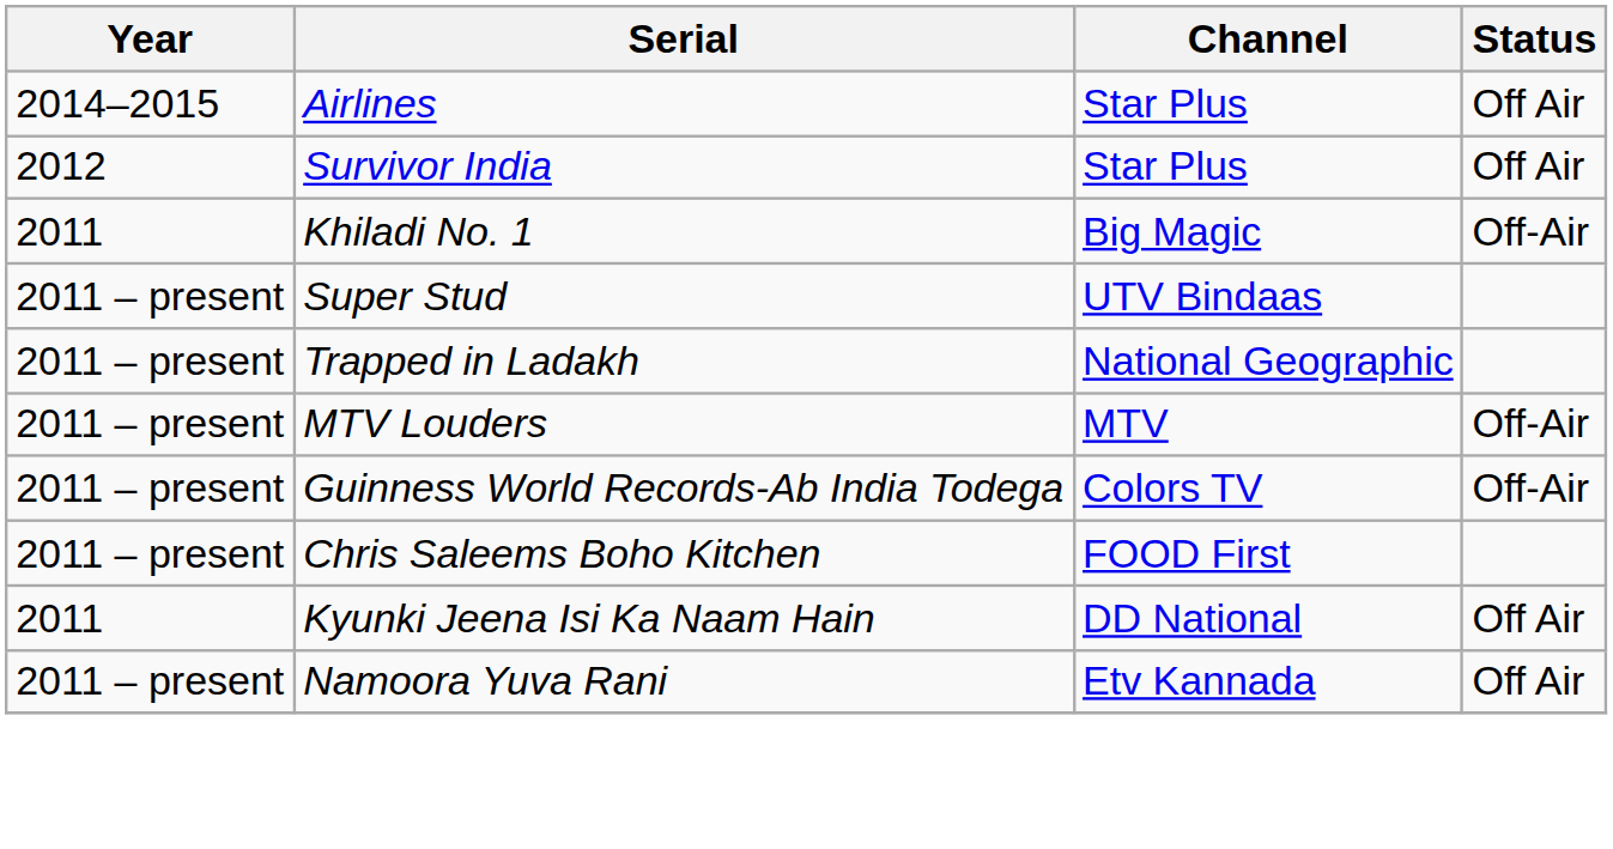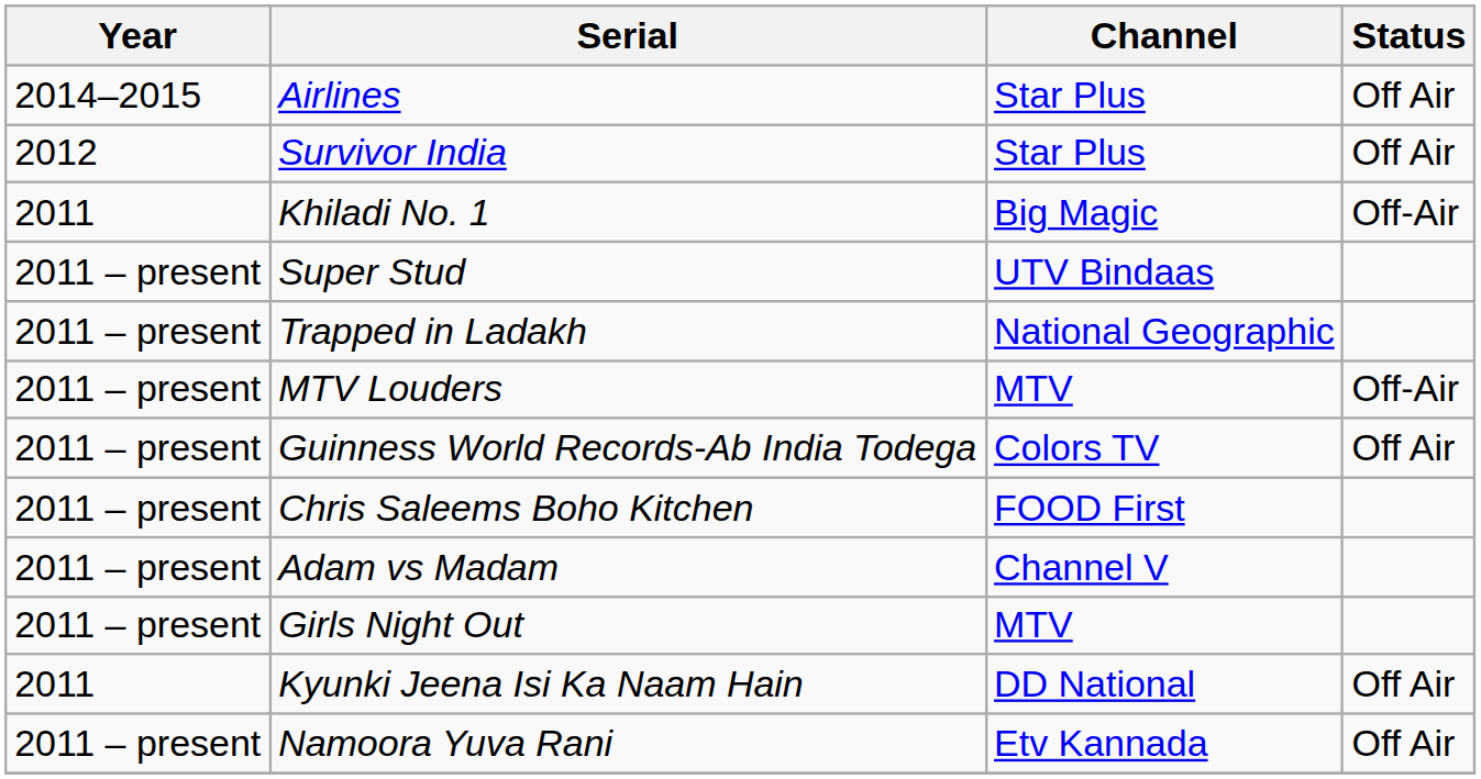 <table class="wikitable" style="font-size: 90%;">
 <tr>
 <th>Year</th>
 <th>Serial</th>
 <th>Channel</th>
 <th>Status</th>
 </tr>
 <tr>
 <td>2014–2015</td>
 <td><em><a href='#'>Airlines</a></em></td>
 <td><a href='#'>Star Plus</a></td>
 <td>Off Air</td>
 </tr>
 <tr>
 <td>2012</td>
 <td><em><a href='#'>Survivor India</a></em></td>
 <td><a href='#'>Star Plus</a></td>
 <td>Off Air</td>
 </tr>
 <tr>
 <td>2011</td>
 <td><em>Khiladi No. 1</em></td>
 <td><a href='#'>Big Magic</a></td>
 <td>Off-Air</td>
 </tr>
 <tr>
 <td>2011 – present</td>
 <td><em>Super Stud</em></td>
 <td><a href='#'>UTV Bindaas</a></td>
 <td></td>
 </tr>
 <tr>
 <td>2011 – present</td>
 <td><em>Trapped in Ladakh</em></td>
 <td><a href='#'>National Geographic</a></td>
 <td></td>
 </tr>
 <tr>
 <td>2011 – present</td>
 <td><em>MTV Louders</em></td>
 <td><a href='#'>MTV</a></td>
 <td>Off-Air</td>
 </tr>
 <tr>
 <td>2011 – present</td>
 <td><em>Guinness World Records-Ab India Todega</em></td>
 <td><a href='#'>Colors TV</a></td>
-<td>Off-Air</td>
+<td>Off Air</td>
 </tr>
 <tr>
 <td>2011 – present</td>
 <td><em>Chris Saleems Boho Kitchen</em></td>
 <td><a href='#'>FOOD First</a></td>
+<td></td>
+</tr>
+<tr>
+<td>2011 – present</td>
+<td><em>Adam vs Madam</em></td>
+<td><a href='#'>Channel V</a></td>
+<td></td>
+</tr>
+<tr>
+<td>2011 – present</td>
+<td><em>Girls Night Out</em></td>
+<td><a href='#'>MTV</a></td>
 <td></td>
 </tr>
 <tr>
 <td>2011</td>
 <td><em>Kyunki Jeena Isi Ka Naam Hain</em></td>
 <td><a href='#'>DD National</a></td>
 <td>Off Air</td>
 </tr>
 <tr>
 <td>2011 – present</td>
 <td><em>Namoora Yuva Rani</em></td>
 <td><a href='#'>Etv Kannada</a></td>
 <td>Off Air</td>
 </tr>
 <tr>
 </tr>
 </table>
